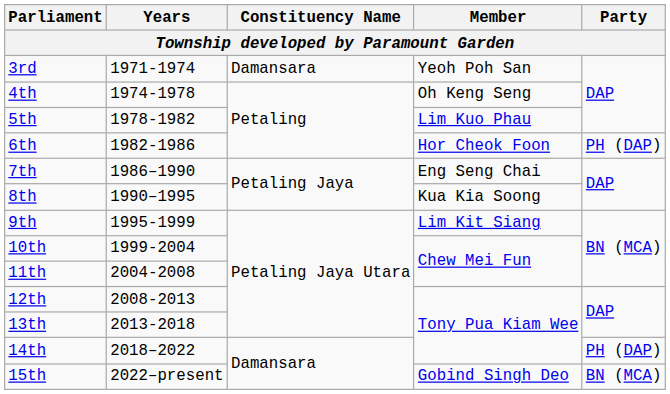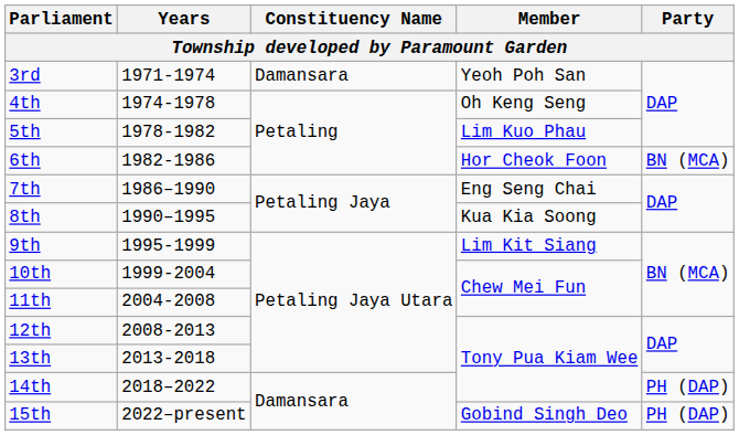 <table class="wikitable">
 <tr>
 <th>Parliament</th>
 <th>Years</th>
 <th>Constituency Name</th>
 <th>Member</th>
 <th>Party</th>
 </tr>
 <tr>
 <th colspan="5" align="center"><em>Township developed by Paramount Garden</em></th>
 </tr>
 <tr>
 <td><a href='#'>3rd</a></td>
 <td>1971-1974</td>
 <td>Damansara</td>
 <td>Yeoh Poh San</td>
 <td rowspan="3"><a href='#'>DAP</a></td>
 </tr>
 <tr>
 <td><a href='#'>4th</a></td>
 <td>1974-1978</td>
 <td rowspan="3">Petaling</td>
 <td>Oh Keng Seng</td>
 </tr>
 <tr>
 <td><a href='#'>5th</a></td>
 <td>1978-1982</td>
 <td><a href='#'>Lim Kuo Phau</a></td>
 </tr>
 <tr>
 <td><a href='#'>6th</a></td>
 <td>1982-1986</td>
 <td><a href='#'>Hor Cheok Foon</a></td>
-<td><a href='#'>PH</a> (<a href='#'>DAP</a>)</td>
+<td><a href='#'>BN</a> (<a href='#'>MCA</a>)</td>
 </tr>
 <tr>
 <td><a href='#'>7th</a></td>
 <td>1986–1990</td>
 <td rowspan="2">Petaling Jaya</td>
 <td>Eng Seng Chai</td>
 <td rowspan="2"><a href='#'>DAP</a></td>
 </tr>
 <tr>
 <td><a href='#'>8th</a></td>
 <td>1990–1995</td>
 <td>Kua Kia Soong</td>
 </tr>
 <tr>
 <td><a href='#'>9th</a></td>
 <td>1995-1999</td>
 <td rowspan="5">Petaling Jaya Utara</td>
 <td><a href='#'>Lim Kit Siang</a></td>
 <td rowspan="3"><a href='#'>BN</a> (<a href='#'>MCA</a>)</td>
 </tr>
 <tr>
 <td><a href='#'>10th</a></td>
 <td>1999-2004</td>
 <td rowspan="2"><a href='#'>Chew Mei Fun</a></td>
 </tr>
 <tr>
 <td><a href='#'>11th</a></td>
 <td>2004-2008</td>
 </tr>
 <tr>
 <td><a href='#'>12th</a></td>
 <td>2008-2013</td>
 <td rowspan="3"><a href='#'>Tony Pua Kiam Wee</a></td>
 <td rowspan="2"><a href='#'>DAP</a></td>
 </tr>
 <tr>
 <td><a href='#'>13th</a></td>
 <td>2013-2018</td>
 </tr>
 <tr>
 <td><a href='#'>14th</a></td>
 <td>2018–2022</td>
 <td rowspan="2">Damansara</td>
 <td><a href='#'>PH</a> (<a href='#'>DAP</a>)</td>
 </tr>
 <tr>
 <td><a href='#'>15th</a></td>
 <td>2022–present</td>
 <td><a href='#'>Gobind Singh Deo</a></td>
-<td><a href='#'>BN</a> (<a href='#'>MCA</a>)</td>
+<td><a href='#'>PH</a> (<a href='#'>DAP</a>)</td>
 </tr>
 </table>
